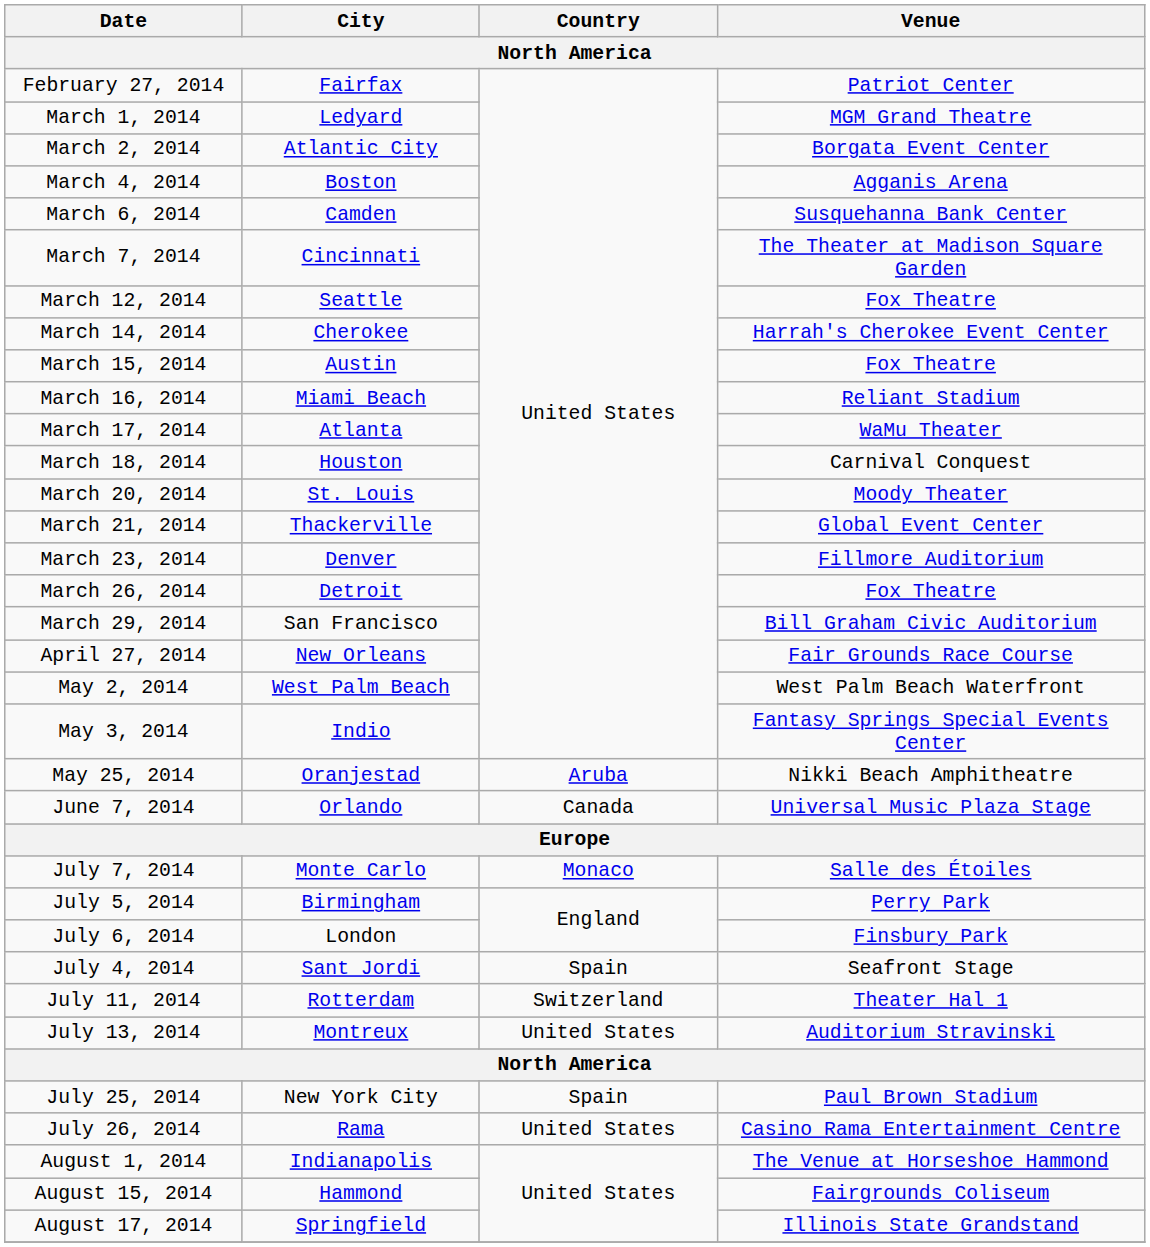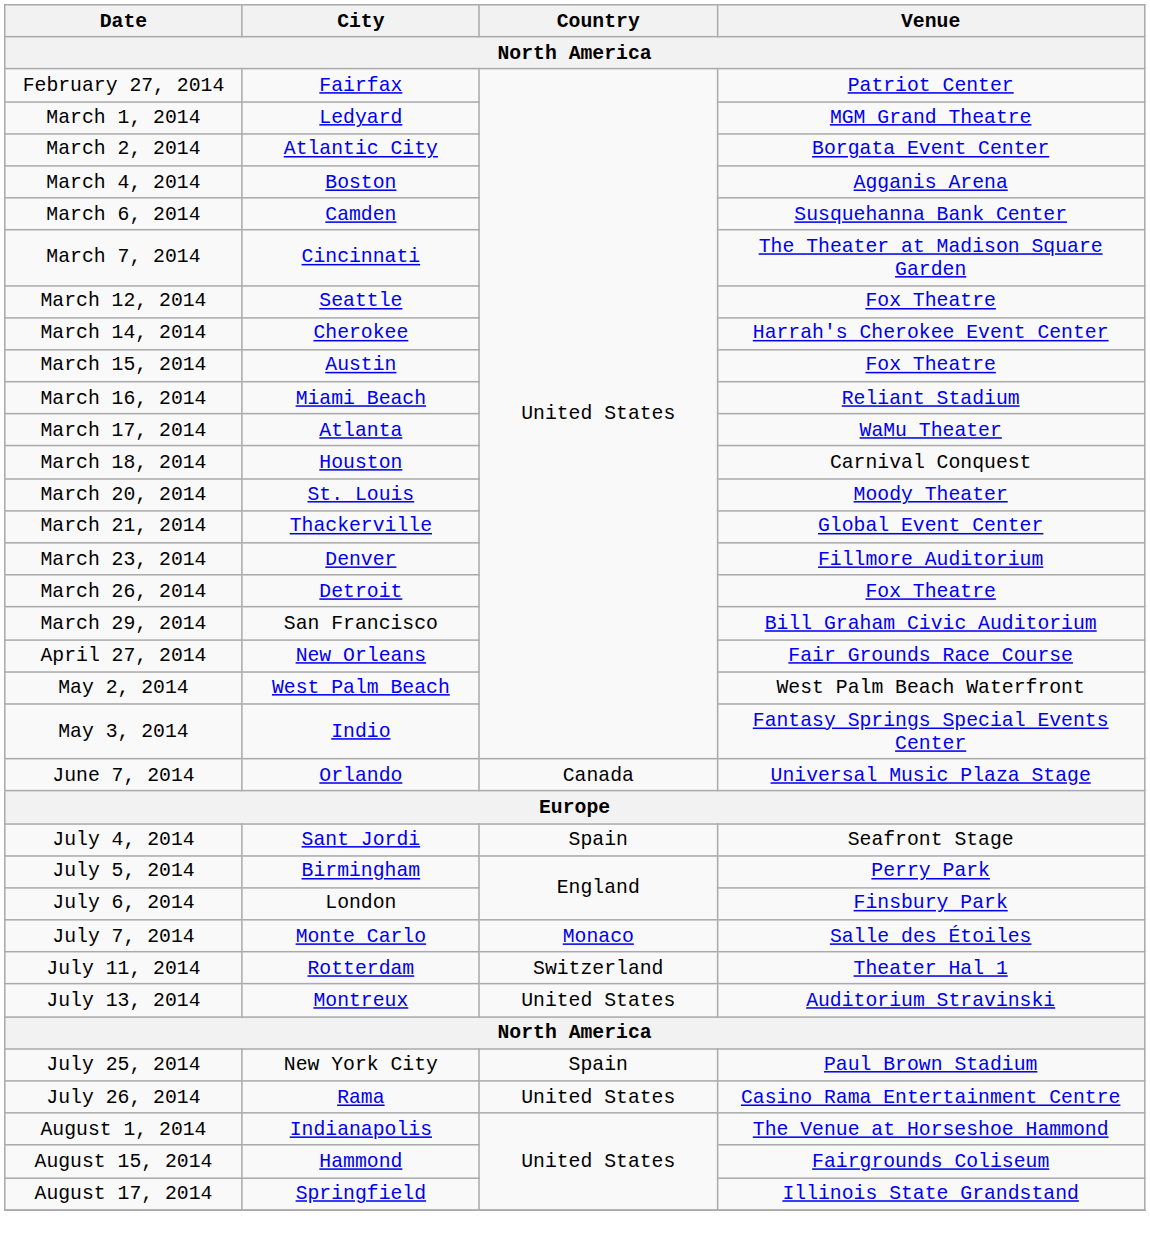 <table class="wikitable" style="text-align:center;">
 <tr>
 <th style="width:150px;">Date</th>
 <th style="width:150px;">City</th>
 <th style="width:150px;">Country</th>
 <th style="width:275px;">Venue</th>
 </tr>
 <tr>
 <th colspan="4">North America</th>
 </tr>
 <tr>
 <td>February 27, 2014</td>
 <td><a href='#'>Fairfax</a></td>
 <td rowspan="20">United States</td>
 <td><a href='#'>Patriot Center</a></td>
 </tr>
 <tr>
 <td>March 1, 2014</td>
 <td><a href='#'>Ledyard</a></td>
 <td><a href='#'>MGM Grand Theatre</a></td>
 </tr>
 <tr>
 <td>March 2, 2014</td>
 <td><a href='#'>Atlantic City</a></td>
 <td><a href='#'>Borgata Event Center</a></td>
 </tr>
 <tr>
 <td>March 4, 2014</td>
 <td><a href='#'>Boston</a></td>
 <td><a href='#'>Agganis Arena</a></td>
 </tr>
 <tr>
 <td>March 6, 2014</td>
 <td><a href='#'>Camden</a></td>
 <td><a href='#'>Susquehanna Bank Center</a></td>
 </tr>
 <tr>
 <td>March 7, 2014</td>
 <td><a href='#'>Cincinnati</a></td>
 <td><a href='#'>The Theater at Madison Square Garden</a></td>
 </tr>
 <tr>
 <td>March 12, 2014</td>
 <td><a href='#'>Seattle</a></td>
 <td><a href='#'>Fox Theatre</a></td>
 </tr>
 <tr>
 <td>March 14, 2014</td>
 <td><a href='#'>Cherokee</a></td>
 <td><a href='#'>Harrah's Cherokee Event Center</a></td>
 </tr>
 <tr>
 <td>March 15, 2014</td>
 <td><a href='#'>Austin</a></td>
 <td><a href='#'>Fox Theatre</a></td>
 </tr>
 <tr>
 <td>March 16, 2014</td>
 <td><a href='#'>Miami Beach</a></td>
 <td><a href='#'>Reliant Stadium</a></td>
 </tr>
 <tr>
 <td>March 17, 2014</td>
 <td><a href='#'>Atlanta</a></td>
 <td><a href='#'>WaMu Theater</a></td>
 </tr>
 <tr>
 <td>March 18, 2014</td>
 <td><a href='#'>Houston</a></td>
 <td>Carnival Conquest</td>
 </tr>
 <tr>
 <td>March 20, 2014</td>
 <td><a href='#'>St. Louis</a></td>
 <td><a href='#'>Moody Theater</a></td>
 </tr>
 <tr>
 <td>March 21, 2014</td>
 <td><a href='#'>Thackerville</a></td>
 <td><a href='#'>Global Event Center</a></td>
 </tr>
 <tr>
 <td>March 23, 2014</td>
 <td><a href='#'>Denver</a></td>
 <td><a href='#'>Fillmore Auditorium</a></td>
 </tr>
 <tr>
 <td>March 26, 2014</td>
 <td><a href='#'>Detroit</a></td>
 <td><a href='#'>Fox Theatre</a></td>
 </tr>
 <tr>
 <td>March 29, 2014</td>
 <td>San Francisco</td>
 <td><a href='#'>Bill Graham Civic Auditorium</a></td>
 </tr>
 <tr>
 <td>April 27, 2014</td>
 <td><a href='#'>New Orleans</a></td>
 <td><a href='#'>Fair Grounds Race Course</a></td>
 </tr>
 <tr>
 <td>May 2, 2014</td>
 <td><a href='#'>West Palm Beach</a></td>
 <td>West Palm Beach Waterfront</td>
 </tr>
 <tr>
 <td>May 3, 2014</td>
 <td><a href='#'>Indio</a></td>
 <td><a href='#'>Fantasy Springs Special Events Center</a></td>
 </tr>
 <tr>
-<td>May 25, 2014</td>
-<td><a href='#'>Oranjestad</a></td>
-<td><a href='#'>Aruba</a></td>
-<td>Nikki Beach Amphitheatre</td>
-</tr>
-<tr>
 <td>June 7, 2014</td>
 <td><a href='#'>Orlando</a></td>
 <td>Canada</td>
 <td><a href='#'>Universal Music Plaza Stage</a></td>
 </tr>
 <tr>
 <th colspan="4">Europe</th>
 </tr>
 <tr>
-<td>July 7, 2014</td>
-<td><a href='#'>Monte Carlo</a></td>
-<td><a href='#'>Monaco</a></td>
-<td><a href='#'>Salle des Étoiles</a></td>
+<td>July 4, 2014</td>
+<td><a href='#'>Sant Jordi</a></td>
+<td>Spain</td>
+<td>Seafront Stage</td>
 </tr>
 <tr>
 <td>July 5, 2014</td>
 <td><a href='#'>Birmingham</a></td>
 <td rowspan="2">England</td>
 <td><a href='#'>Perry Park</a></td>
 </tr>
 <tr>
 <td>July 6, 2014</td>
 <td>London</td>
 <td><a href='#'>Finsbury Park</a></td>
 </tr>
 <tr>
-<td>July 4, 2014</td>
-<td><a href='#'>Sant Jordi</a></td>
-<td>Spain</td>
-<td>Seafront Stage</td>
+<td>July 7, 2014</td>
+<td><a href='#'>Monte Carlo</a></td>
+<td><a href='#'>Monaco</a></td>
+<td><a href='#'>Salle des Étoiles</a></td>
 </tr>
 <tr>
 <td>July 11, 2014</td>
 <td><a href='#'>Rotterdam</a></td>
 <td>Switzerland</td>
 <td><a href='#'>Theater Hal 1</a></td>
 </tr>
 <tr>
 <td>July 13, 2014</td>
 <td><a href='#'>Montreux</a></td>
 <td>United States</td>
 <td><a href='#'>Auditorium Stravinski</a></td>
 </tr>
 <tr>
 <th colspan="4">North America</th>
 </tr>
 <tr>
 <td>July 25, 2014</td>
 <td>New York City</td>
 <td>Spain</td>
 <td><a href='#'>Paul Brown Stadium</a></td>
 </tr>
 <tr>
 <td>July 26, 2014</td>
 <td><a href='#'>Rama</a></td>
 <td>United States</td>
 <td><a href='#'>Casino Rama Entertainment Centre</a></td>
 </tr>
 <tr>
 <td>August 1, 2014</td>
 <td><a href='#'>Indianapolis</a></td>
 <td rowspan="3">United States</td>
 <td><a href='#'>The Venue at Horseshoe Hammond</a></td>
 </tr>
 <tr>
 <td>August 15, 2014</td>
 <td><a href='#'>Hammond</a></td>
 <td><a href='#'>Fairgrounds Coliseum</a></td>
 </tr>
 <tr>
 <td>August 17, 2014</td>
 <td><a href='#'>Springfield</a></td>
 <td><a href='#'>Illinois State Grandstand</a></td>
 </tr>
 <tr>
 </tr>
 </table>
